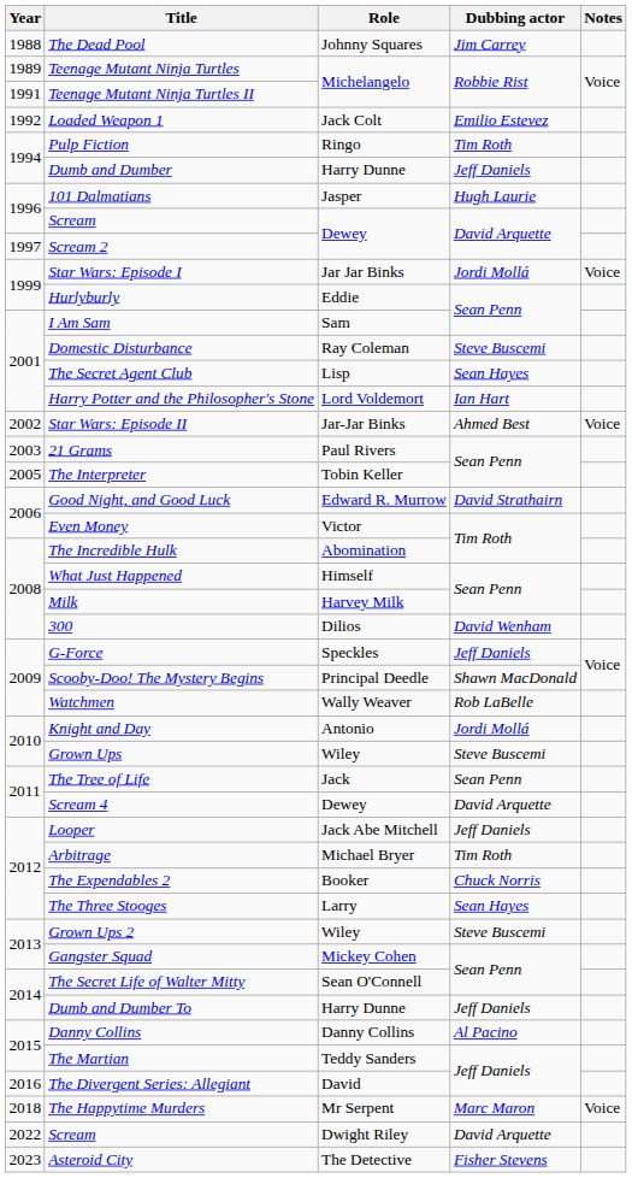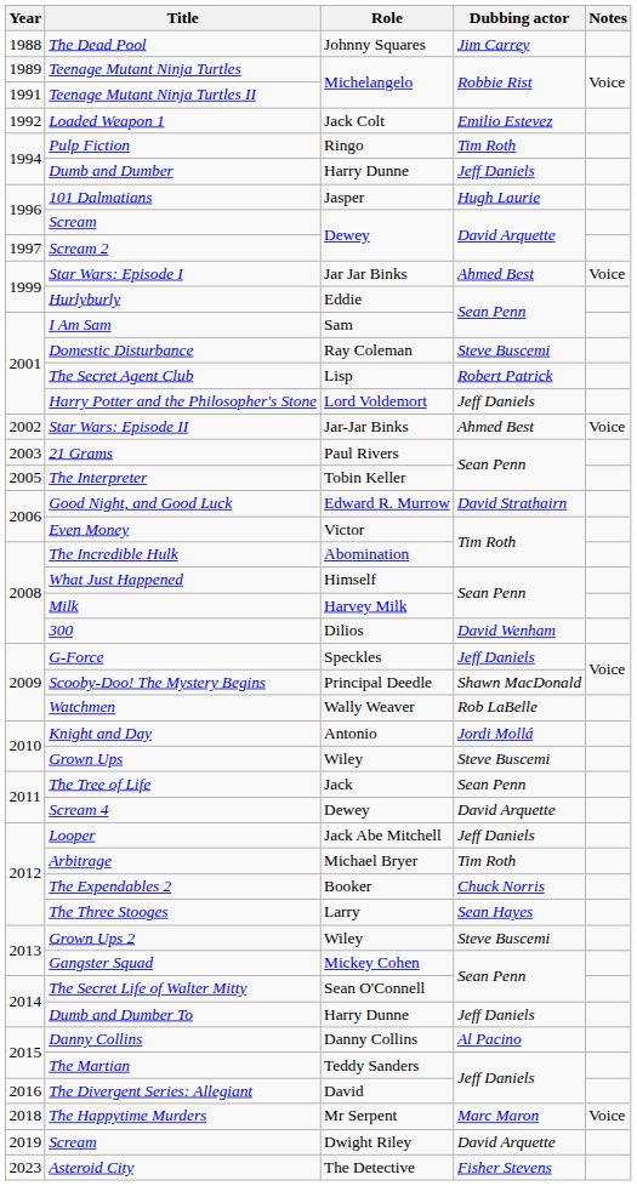 <table class="wikitable sortable">
 <tr>
 <th>Year</th>
 <th>Title</th>
 <th>Role</th>
 <th>Dubbing actor</th>
 <th class="unsortable">Notes</th>
 </tr>
 <tr>
 <td>1988</td>
 <td data-sort-value="Dead Pool, The"><em><a href='#'>The Dead Pool</a></em></td>
 <td>Johnny Squares</td>
 <td><em><a href='#'>Jim Carrey</a></em></td>
 <td></td>
 </tr>
 <tr>
 <td>1989</td>
 <td><em><a href='#'>Teenage Mutant Ninja Turtles</a></em></td>
 <td rowspan=2><a href='#'>Michelangelo</a></td>
 <td rowspan=2><em><a href='#'>Robbie Rist</a></em></td>
 <td rowspan=2>Voice</td>
 </tr>
 <tr>
 <td>1991</td>
 <td><em><a href='#'>Teenage Mutant Ninja Turtles II</a></em></td>
 </tr>
 <tr>
 <td>1992</td>
 <td><em><a href='#'>Loaded Weapon 1</a></em></td>
 <td>Jack Colt</td>
 <td><em><a href='#'>Emilio Estevez</a></em></td>
 <td></td>
 </tr>
 <tr>
 <td rowspan=2>1994</td>
 <td><em><a href='#'>Pulp Fiction</a></em></td>
 <td>Ringo</td>
 <td><em><a href='#'>Tim Roth</a></em></td>
 <td></td>
 </tr>
 <tr>
 <td><em><a href='#'>Dumb and Dumber</a></em></td>
 <td>Harry Dunne</td>
 <td><em><a href='#'>Jeff Daniels</a></em></td>
 <td></td>
 </tr>
 <tr>
 <td rowspan=2>1996</td>
 <td><em><a href='#'>101 Dalmatians</a></em></td>
 <td>Jasper</td>
 <td><em><a href='#'>Hugh Laurie</a></em></td>
 <td></td>
 </tr>
 <tr>
 <td><em><a href='#'>Scream</a></em></td>
 <td rowspan=2><a href='#'>Dewey</a></td>
 <td rowspan=2><em><a href='#'>David Arquette</a></em></td>
 <td></td>
 </tr>
 <tr>
 <td>1997</td>
 <td><em><a href='#'>Scream 2</a></em></td>
 <td></td>
 </tr>
 <tr>
 <td rowspan=2>1999</td>
 <td><em><a href='#'>Star Wars: Episode I</a></em></td>
 <td>Jar Jar Binks</td>
-<td><em><a href='#'>Jordi Mollá</a></em></td>
+<td><em><a href='#'>Ahmed Best</a></em></td>
 <td>Voice</td>
 </tr>
 <tr>
 <td><em><a href='#'>Hurlyburly</a></em></td>
 <td>Eddie</td>
 <td rowspan=2><em><a href='#'>Sean Penn</a></em></td>
 <td></td>
 </tr>
 <tr>
 <td rowspan=4>2001</td>
 <td><em><a href='#'>I Am Sam</a></em></td>
 <td>Sam</td>
 <td></td>
 </tr>
 <tr>
 <td><em><a href='#'>Domestic Disturbance</a></em></td>
 <td>Ray Coleman</td>
 <td><em><a href='#'>Steve Buscemi</a></em></td>
 <td></td>
 </tr>
 <tr>
 <td data-sort-value="Secret Agent Club, The"><em><a href='#'>The Secret Agent Club</a></em></td>
 <td>Lisp</td>
-<td><em><a href='#'>Sean Hayes</a></em></td>
+<td><em><a href='#'>Robert Patrick</a></em></td>
 <td></td>
 </tr>
 <tr>
 <td><em><a href='#'>Harry Potter and the Philosopher's Stone</a></em></td>
 <td><a href='#'>Lord Voldemort</a></td>
-<td><em><a href='#'>Ian Hart</a></em></td>
+<td><em>Jeff Daniels</em></td>
 <td></td>
 </tr>
 <tr>
 <td>2002</td>
 <td><em><a href='#'>Star Wars: Episode II</a></em></td>
 <td>Jar-Jar Binks</td>
 <td><em>Ahmed Best</em></td>
 <td>Voice</td>
 </tr>
 <tr>
 <td>2003</td>
 <td><em><a href='#'>21 Grams</a></em></td>
 <td>Paul Rivers</td>
 <td rowspan=2><em>Sean Penn</em></td>
 <td></td>
 </tr>
 <tr>
 <td>2005</td>
 <td data-sort-value="Interpreter, The"><em><a href='#'>The Interpreter</a></em></td>
 <td>Tobin Keller</td>
 <td></td>
 </tr>
 <tr>
 <td rowspan=2>2006</td>
 <td><em><a href='#'>Good Night, and Good Luck</a></em></td>
 <td><a href='#'>Edward R. Murrow</a></td>
 <td><em><a href='#'>David Strathairn</a></em></td>
 <td></td>
 </tr>
 <tr>
 <td><em><a href='#'>Even Money</a></em></td>
 <td>Victor</td>
 <td rowspan=2><em>Tim Roth</em></td>
 <td></td>
 </tr>
 <tr>
 <td rowspan=4>2008</td>
 <td data-sort-value="Incredible Hulk, The"><em><a href='#'>The Incredible Hulk</a></em></td>
 <td><a href='#'>Abomination</a></td>
 <td></td>
 </tr>
 <tr>
 <td><em><a href='#'>What Just Happened</a></em></td>
 <td>Himself</td>
 <td rowspan=2><em>Sean Penn</em></td>
 <td></td>
 </tr>
 <tr>
 <td><em><a href='#'>Milk</a></em></td>
 <td><a href='#'>Harvey Milk</a></td>
 <td></td>
 </tr>
 <tr>
 <td><em><a href='#'>300</a></em></td>
 <td>Dilios</td>
 <td><em><a href='#'>David Wenham</a></em></td>
 <td></td>
 </tr>
 <tr>
 <td rowspan=3>2009</td>
 <td><em><a href='#'>G-Force</a></em></td>
 <td>Speckles</td>
 <td><em><a href='#'>Jeff Daniels</a></em></td>
 <td rowspan=2>Voice</td>
 </tr>
 <tr>
 <td><em><a href='#'>Scooby-Doo! The Mystery Begins</a></em></td>
 <td>Principal Deedle</td>
 <td><em>Shawn MacDonald</em></td>
 </tr>
 <tr>
 <td><em><a href='#'>Watchmen</a></em></td>
 <td>Wally Weaver</td>
 <td><em>Rob LaBelle</em></td>
 <td></td>
 </tr>
 <tr>
 <td rowspan=2>2010</td>
 <td><em><a href='#'>Knight and Day</a></em></td>
 <td>Antonio</td>
 <td><em><a href='#'>Jordi Mollá</a></em></td>
 <td></td>
 </tr>
 <tr>
 <td><em><a href='#'>Grown Ups</a></em></td>
 <td>Wiley</td>
 <td><em>Steve Buscemi</em></td>
 <td></td>
 </tr>
 <tr>
 <td rowspan=2>2011</td>
 <td data-sort-value="Tree of Life, The"><em><a href='#'>The Tree of Life</a></em></td>
 <td>Jack</td>
 <td><em>Sean Penn</em></td>
 <td></td>
 </tr>
 <tr>
 <td><em><a href='#'>Scream 4</a></em></td>
 <td>Dewey</td>
 <td><em>David Arquette</em></td>
 <td></td>
 </tr>
 <tr>
 <td rowspan=4>2012</td>
 <td><em><a href='#'>Looper</a></em></td>
 <td>Jack Abe Mitchell</td>
 <td><em>Jeff Daniels</em></td>
 <td></td>
 </tr>
 <tr>
 <td><em><a href='#'>Arbitrage</a></em></td>
 <td>Michael Bryer</td>
 <td><em>Tim Roth</em></td>
 <td></td>
 </tr>
 <tr>
 <td data-sort-value="Expendables 2, The"><em><a href='#'>The Expendables 2</a></em></td>
 <td>Booker</td>
 <td><em><a href='#'>Chuck Norris</a></em></td>
 <td></td>
 </tr>
 <tr>
 <td data-sort-value="Three Stooges, The"><em><a href='#'>The Three Stooges</a></em></td>
 <td>Larry</td>
 <td><em><a href='#'>Sean Hayes</a></em></td>
 <td></td>
 </tr>
 <tr>
 <td rowspan=2>2013</td>
 <td><em><a href='#'>Grown Ups 2</a></em></td>
 <td>Wiley</td>
 <td><em>Steve Buscemi</em></td>
 <td></td>
 </tr>
 <tr>
 <td><em><a href='#'>Gangster Squad</a></em></td>
 <td><a href='#'>Mickey Cohen</a></td>
 <td rowspan=2><em>Sean Penn</em></td>
 <td></td>
 </tr>
 <tr>
 <td rowspan=2>2014</td>
 <td data-sort-value="Secret Life of Walter Mitty, The"><em><a href='#'>The Secret Life of Walter Mitty</a></em></td>
 <td>Sean O'Connell</td>
 <td></td>
 </tr>
 <tr>
 <td><em><a href='#'>Dumb and Dumber To</a></em></td>
 <td>Harry Dunne</td>
 <td><em>Jeff Daniels</em></td>
 <td></td>
 </tr>
 <tr>
 <td rowspan=2>2015</td>
 <td><em><a href='#'>Danny Collins</a></em></td>
 <td>Danny Collins</td>
 <td><em><a href='#'>Al Pacino</a></em></td>
 <td></td>
 </tr>
 <tr>
 <td data-sort-value="Martian, The"><em><a href='#'>The Martian</a></em></td>
 <td>Teddy Sanders</td>
 <td rowspan=2><em>Jeff Daniels</em></td>
 <td></td>
 </tr>
 <tr>
 <td>2016</td>
 <td data-sort-value="Divergent Series: Allegiant, The"><em><a href='#'>The Divergent Series: Allegiant</a></em></td>
 <td>David</td>
 <td></td>
 </tr>
 <tr>
 <td>2018</td>
 <td data-sort-value="Happytime Murders, The"><em><a href='#'>The Happytime Murders</a></em></td>
 <td>Mr Serpent</td>
 <td><em><a href='#'>Marc Maron</a></em></td>
 <td>Voice</td>
 </tr>
 <tr>
-<td>2022</td>
+<td>2019</td>
 <td><em><a href='#'>Scream</a></em></td>
 <td>Dwight Riley</td>
 <td><em>David Arquette</em></td>
 <td></td>
 </tr>
 <tr>
 <td>2023</td>
 <td><em><a href='#'>Asteroid City</a></em></td>
 <td>The Detective</td>
 <td><em><a href='#'>Fisher Stevens</a></em></td>
 <td></td>
 </tr>
 </table>
